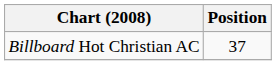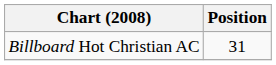 <table class="wikitable">
 <tr>
 <th>Chart (2008)</th>
 <th>Position</th>
 </tr>
 <tr>
 <td><em>Billboard</em> Hot Christian AC</td>
-<td align="center">37</td>
+<td align="center">31</td>
 </tr>
 <tr>
 </tr>
 </table>
